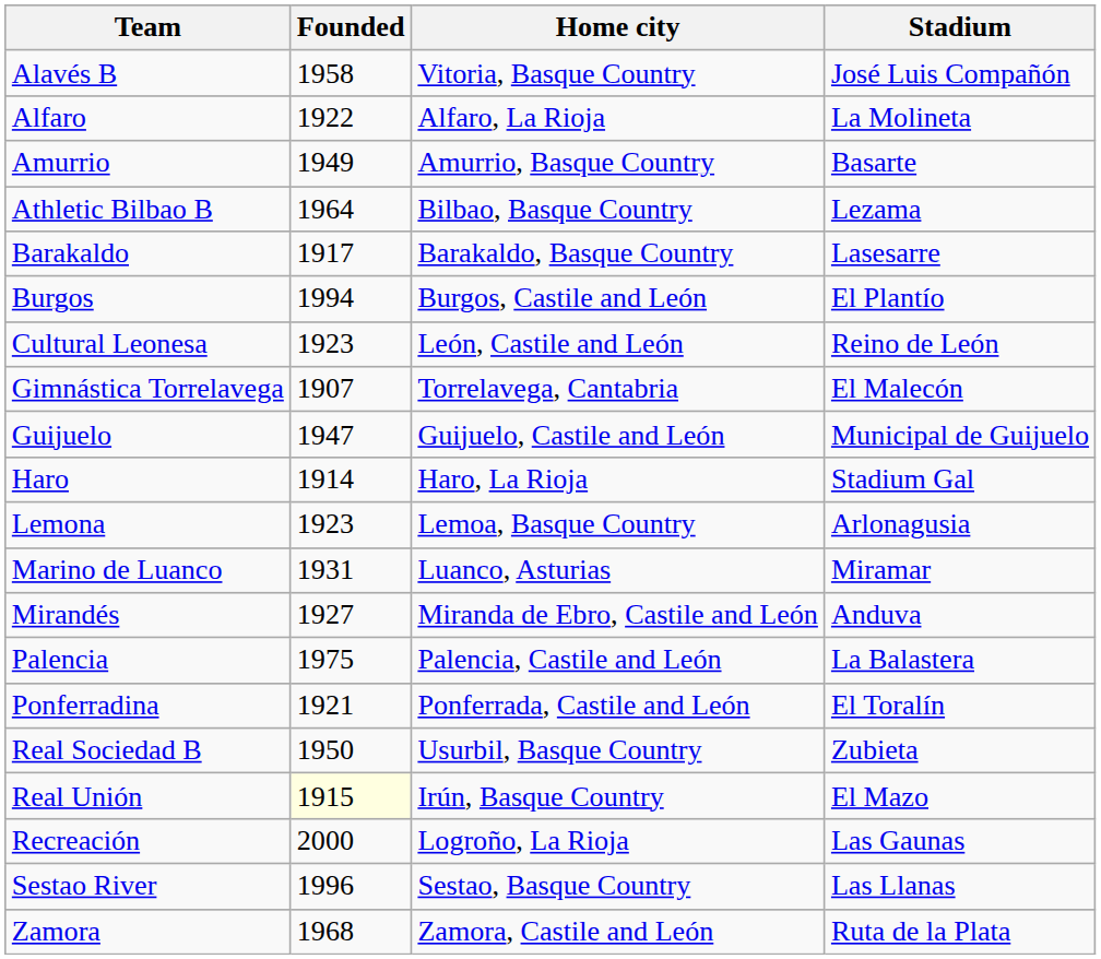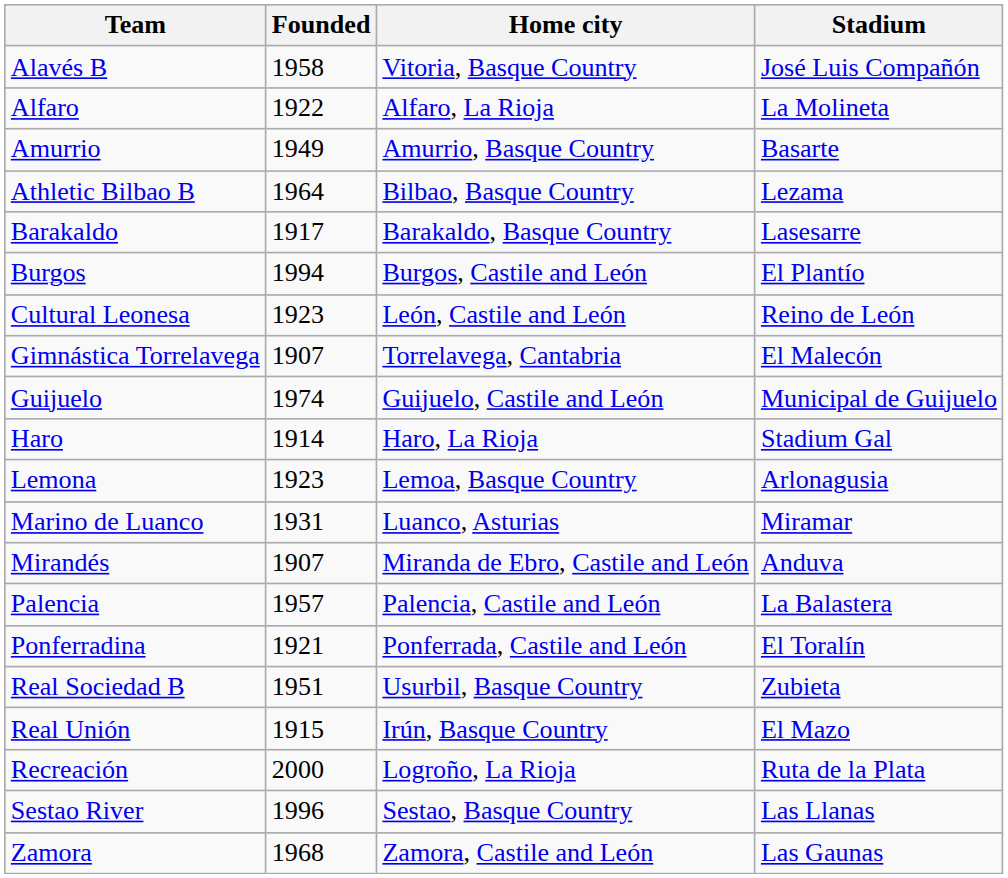 <table class="wikitable sortable">
 <tr>
 <th>Team</th>
 <th>Founded</th>
 <th>Home city</th>
 <th>Stadium</th>
 </tr>
 <tr>
 <td><a href='#'>Alavés B</a></td>
 <td>1958</td>
 <td><a href='#'>Vitoria</a>, <a href='#'>Basque Country</a></td>
 <td><a href='#'>José Luis Compañón</a></td>
 </tr>
 <tr>
 <td><a href='#'>Alfaro</a></td>
 <td>1922</td>
 <td><a href='#'>Alfaro</a>, <a href='#'>La Rioja</a></td>
 <td><a href='#'>La Molineta</a></td>
 </tr>
 <tr>
 <td><a href='#'>Amurrio</a></td>
 <td>1949</td>
 <td><a href='#'>Amurrio</a>, <a href='#'>Basque Country</a></td>
 <td><a href='#'>Basarte</a></td>
 </tr>
 <tr>
 <td><a href='#'>Athletic Bilbao B</a></td>
 <td>1964</td>
 <td><a href='#'>Bilbao</a>, <a href='#'>Basque Country</a></td>
 <td><a href='#'>Lezama</a></td>
 </tr>
 <tr>
 <td><a href='#'>Barakaldo</a></td>
 <td>1917</td>
 <td><a href='#'>Barakaldo</a>, <a href='#'>Basque Country</a></td>
 <td><a href='#'>Lasesarre</a></td>
 </tr>
 <tr>
 <td><a href='#'>Burgos</a></td>
 <td>1994</td>
 <td><a href='#'>Burgos</a>, <a href='#'>Castile and León</a></td>
 <td><a href='#'>El Plantío</a></td>
 </tr>
 <tr>
 <td><a href='#'>Cultural Leonesa</a></td>
 <td>1923</td>
 <td><a href='#'>León</a>, <a href='#'>Castile and León</a></td>
 <td><a href='#'>Reino de León</a></td>
 </tr>
 <tr>
 <td><a href='#'>Gimnástica Torrelavega</a></td>
 <td>1907</td>
 <td><a href='#'>Torrelavega</a>, <a href='#'>Cantabria</a></td>
 <td><a href='#'>El Malecón</a></td>
 </tr>
 <tr>
 <td><a href='#'>Guijuelo</a></td>
-<td>1947</td>
+<td>1974</td>
 <td><a href='#'>Guijuelo</a>, <a href='#'>Castile and León</a></td>
 <td><a href='#'>Municipal de Guijuelo</a></td>
 </tr>
 <tr>
 <td><a href='#'>Haro</a></td>
 <td>1914</td>
 <td><a href='#'>Haro</a>, <a href='#'>La Rioja</a></td>
 <td><a href='#'>Stadium Gal</a></td>
 </tr>
 <tr>
 <td><a href='#'>Lemona</a></td>
 <td>1923</td>
 <td><a href='#'>Lemoa</a>, <a href='#'>Basque Country</a></td>
 <td><a href='#'>Arlonagusia</a></td>
 </tr>
 <tr>
 <td><a href='#'>Marino de Luanco</a></td>
 <td>1931</td>
 <td><a href='#'>Luanco</a>, <a href='#'>Asturias</a></td>
 <td><a href='#'>Miramar</a></td>
 </tr>
 <tr>
 <td><a href='#'>Mirandés</a></td>
-<td>1927</td>
+<td>1907</td>
 <td><a href='#'>Miranda de Ebro</a>, <a href='#'>Castile and León</a></td>
 <td><a href='#'>Anduva</a></td>
 </tr>
 <tr>
 <td><a href='#'>Palencia</a></td>
-<td>1975</td>
+<td>1957</td>
 <td><a href='#'>Palencia</a>, <a href='#'>Castile and León</a></td>
 <td><a href='#'>La Balastera</a></td>
 </tr>
 <tr>
 <td><a href='#'>Ponferradina</a></td>
 <td>1921</td>
 <td><a href='#'>Ponferrada</a>, <a href='#'>Castile and León</a></td>
 <td><a href='#'>El Toralín</a></td>
 </tr>
 <tr>
 <td><a href='#'>Real Sociedad B</a></td>
-<td>1950</td>
+<td>1951</td>
 <td><a href='#'>Usurbil</a>, <a href='#'>Basque Country</a></td>
 <td><a href='#'>Zubieta</a></td>
 </tr>
 <tr>
 <td><a href='#'>Real Unión</a></td>
-<td style="background: lightyellow;">1915</td>
+<td>1915</td>
 <td><a href='#'>Irún</a>, <a href='#'>Basque Country</a></td>
 <td><a href='#'>El Mazo</a></td>
 </tr>
 <tr>
 <td><a href='#'>Recreación</a></td>
 <td>2000</td>
 <td><a href='#'>Logroño</a>, <a href='#'>La Rioja</a></td>
-<td><a href='#'>Las Gaunas</a></td>
+<td><a href='#'>Ruta de la Plata</a></td>
 </tr>
 <tr>
 <td><a href='#'>Sestao River</a></td>
 <td>1996</td>
 <td><a href='#'>Sestao</a>, <a href='#'>Basque Country</a></td>
 <td><a href='#'>Las Llanas</a></td>
 </tr>
 <tr>
 <td><a href='#'>Zamora</a></td>
 <td>1968</td>
 <td><a href='#'>Zamora</a>, <a href='#'>Castile and León</a></td>
-<td><a href='#'>Ruta de la Plata</a></td>
+<td><a href='#'>Las Gaunas</a></td>
 </tr>
 </table>
